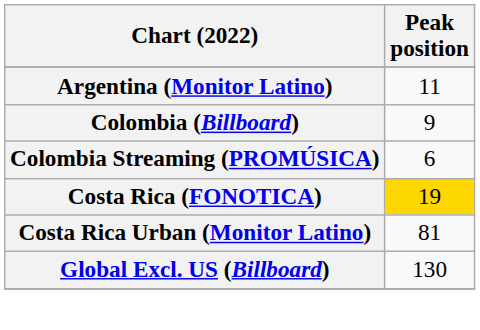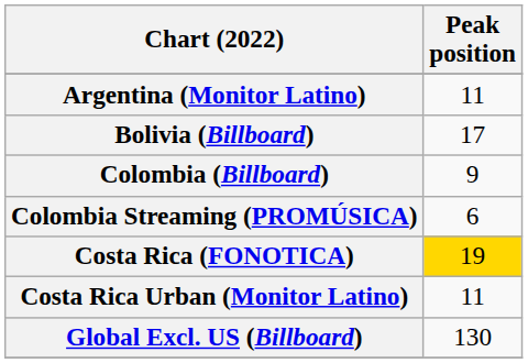 <table class="wikitable sortable plainrowheaders" style="text-align:center">
 <tr>
 <th scope="col">Chart (2022)</th>
 <th scope="col">Peak<br>position</th>
 </tr>
 <tr>
 </tr>
 <tr>
 <th scope="row">Argentina (<a href='#'>Monitor Latino</a>)</th>
 <td>11</td>
+</tr>
+<tr>
+<th scope="row">Bolivia (<em><a href='#'>Billboard</a></em>)</th>
+<td>17</td>
 </tr>
 <tr>
 <th scope="row">Colombia (<em><a href='#'>Billboard</a></em>)</th>
 <td>9</td>
 </tr>
 <tr>
 <th scope="row">Colombia Streaming (<a href='#'>PROMÚSICA</a>)</th>
 <td>6</td>
 </tr>
 <tr>
 <th scope="row">Costa Rica (<a href='#'>FONOTICA</a>)</th>
 <td style="background: gold;">19</td>
 </tr>
 <tr>
 <th scope="row">Costa Rica Urban (<a href='#'>Monitor Latino</a>)</th>
-<td>81</td>
+<td>11</td>
 </tr>
 <tr>
 <th scope="row"><a href='#'>Global Excl. US</a> (<em><a href='#'>Billboard</a></em>)</th>
 <td>130</td>
 </tr>
 <tr>
 </tr>
 </table>
